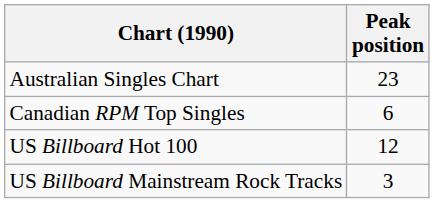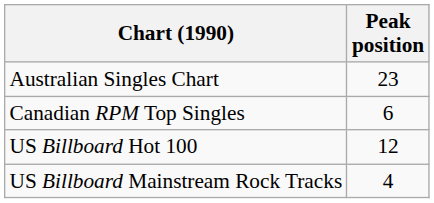 <table class="wikitable sortable">
 <tr>
 <th align="left">Chart (1990)</th>
 <th style="text-align:center;">Peak<br>position</th>
 </tr>
 <tr>
 <td align="left">Australian Singles Chart</td>
 <td style="text-align:center;">23</td>
 </tr>
 <tr>
 <td align="left">Canadian <em>RPM</em> Top Singles</td>
 <td style="text-align:center;">6</td>
 </tr>
 <tr>
 <td align="left">US <em>Billboard</em> Hot 100</td>
 <td style="text-align:center;">12</td>
 </tr>
 <tr>
 <td align="left">US <em>Billboard</em> Mainstream Rock Tracks</td>
-<td style="text-align:center;">3</td>
+<td style="text-align:center;">4</td>
 </tr>
 </table>
